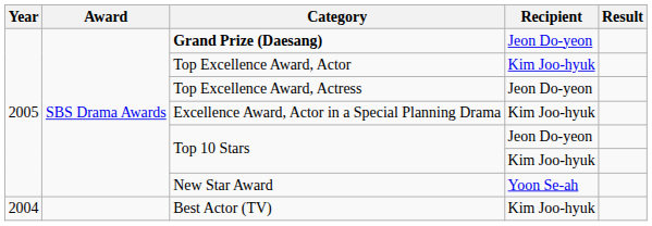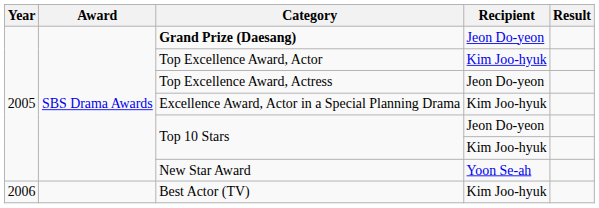 <table class="wikitable">
 <tr>
 <th>Year</th>
 <th>Award</th>
 <th>Category</th>
 <th>Recipient</th>
 <th>Result</th>
 </tr>
 <tr>
 <td rowspan=7>2005</td>
 <td rowspan=7 style="text-align:center;"><a href='#'>SBS Drama Awards</a></td>
 <td><strong>Grand Prize (Daesang)</strong></td>
 <td><a href='#'>Jeon Do-yeon</a></td>
 <td></td>
 </tr>
 <tr>
 <td>Top Excellence Award, Actor</td>
 <td><a href='#'>Kim Joo-hyuk</a></td>
 <td></td>
 </tr>
 <tr>
 <td>Top Excellence Award, Actress</td>
 <td>Jeon Do-yeon</td>
 <td></td>
 </tr>
 <tr>
 <td>Excellence Award, Actor in a Special Planning Drama</td>
 <td>Kim Joo-hyuk</td>
 <td></td>
 </tr>
 <tr>
 <td rowspan=2>Top 10 Stars</td>
 <td>Jeon Do-yeon</td>
 <td></td>
 </tr>
 <tr>
 <td>Kim Joo-hyuk</td>
 <td></td>
 </tr>
 <tr>
 <td>New Star Award</td>
 <td><a href='#'>Yoon Se-ah</a></td>
 <td></td>
 </tr>
 <tr>
-<td>2004</td>
+<td>2006</td>
 <td></td>
 <td>Best Actor (TV)</td>
 <td>Kim Joo-hyuk</td>
 <td></td>
 </tr>
 </table>
